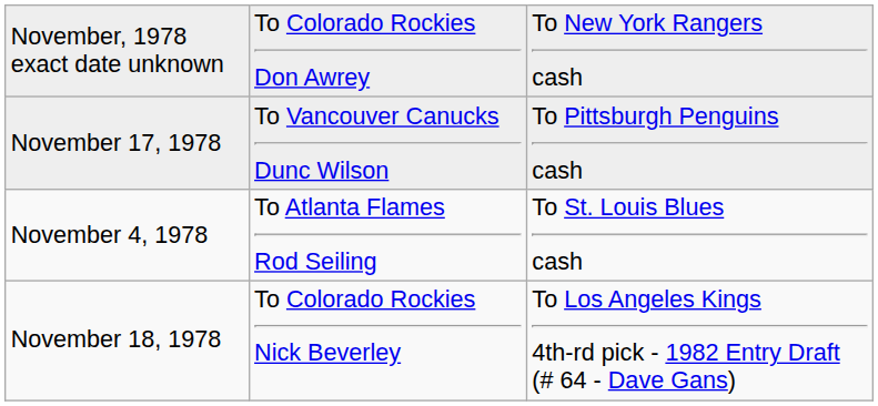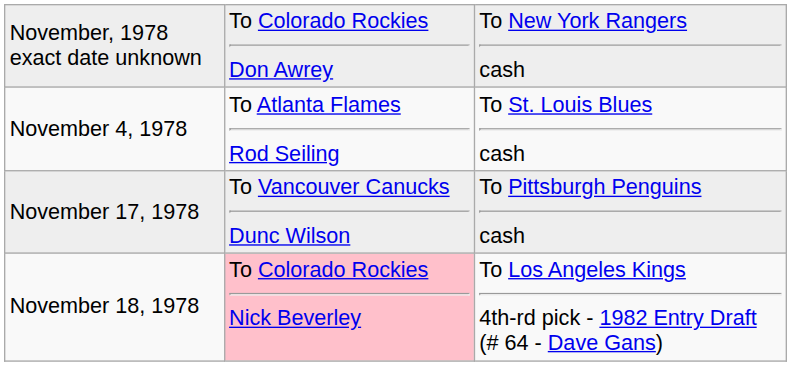 <table class="wikitable" style="border:1px solid #999; width:580px;">
 <tr style="background:#eee;">
 <td>November, 1978<br>exact date unknown</td>
 <td valign="top">To <a href='#'>Colorado Rockies</a><hr><a href='#'>Don Awrey</a></td>
 <td valign="top">To <a href='#'>New York Rangers</a><hr>cash</td>
+</tr>
+<tr>
+<td>November 4, 1978</td>
+<td valign="top">To <a href='#'>Atlanta Flames</a><hr><a href='#'>Rod Seiling</a></td>
+<td valign="top">To <a href='#'>St. Louis Blues</a><hr>cash</td>
 </tr>
 <tr style="background:#eee;">
 <td>November 17, 1978</td>
 <td valign="top">To <a href='#'>Vancouver Canucks</a><hr><a href='#'>Dunc Wilson</a></td>
 <td valign="top">To <a href='#'>Pittsburgh Penguins</a><hr>cash</td>
 </tr>
 <tr>
-<td>November 4, 1978</td>
-<td valign="top">To <a href='#'>Atlanta Flames</a><hr><a href='#'>Rod Seiling</a></td>
-<td valign="top">To <a href='#'>St. Louis Blues</a><hr>cash</td>
-</tr>
-<tr>
 <td>November 18, 1978</td>
-<td valign="top">To <a href='#'>Colorado Rockies</a><hr><a href='#'>Nick Beverley</a></td>
+<td valign="top" style="background: pink;">To <a href='#'>Colorado Rockies</a><hr><a href='#'>Nick Beverley</a></td>
 <td valign="top">To <a href='#'>Los Angeles Kings</a><hr>4th-rd pick - <a href='#'>1982 Entry Draft</a><br>(# 64 - <a href='#'>Dave Gans</a>)</td>
 </tr>
 </table>
